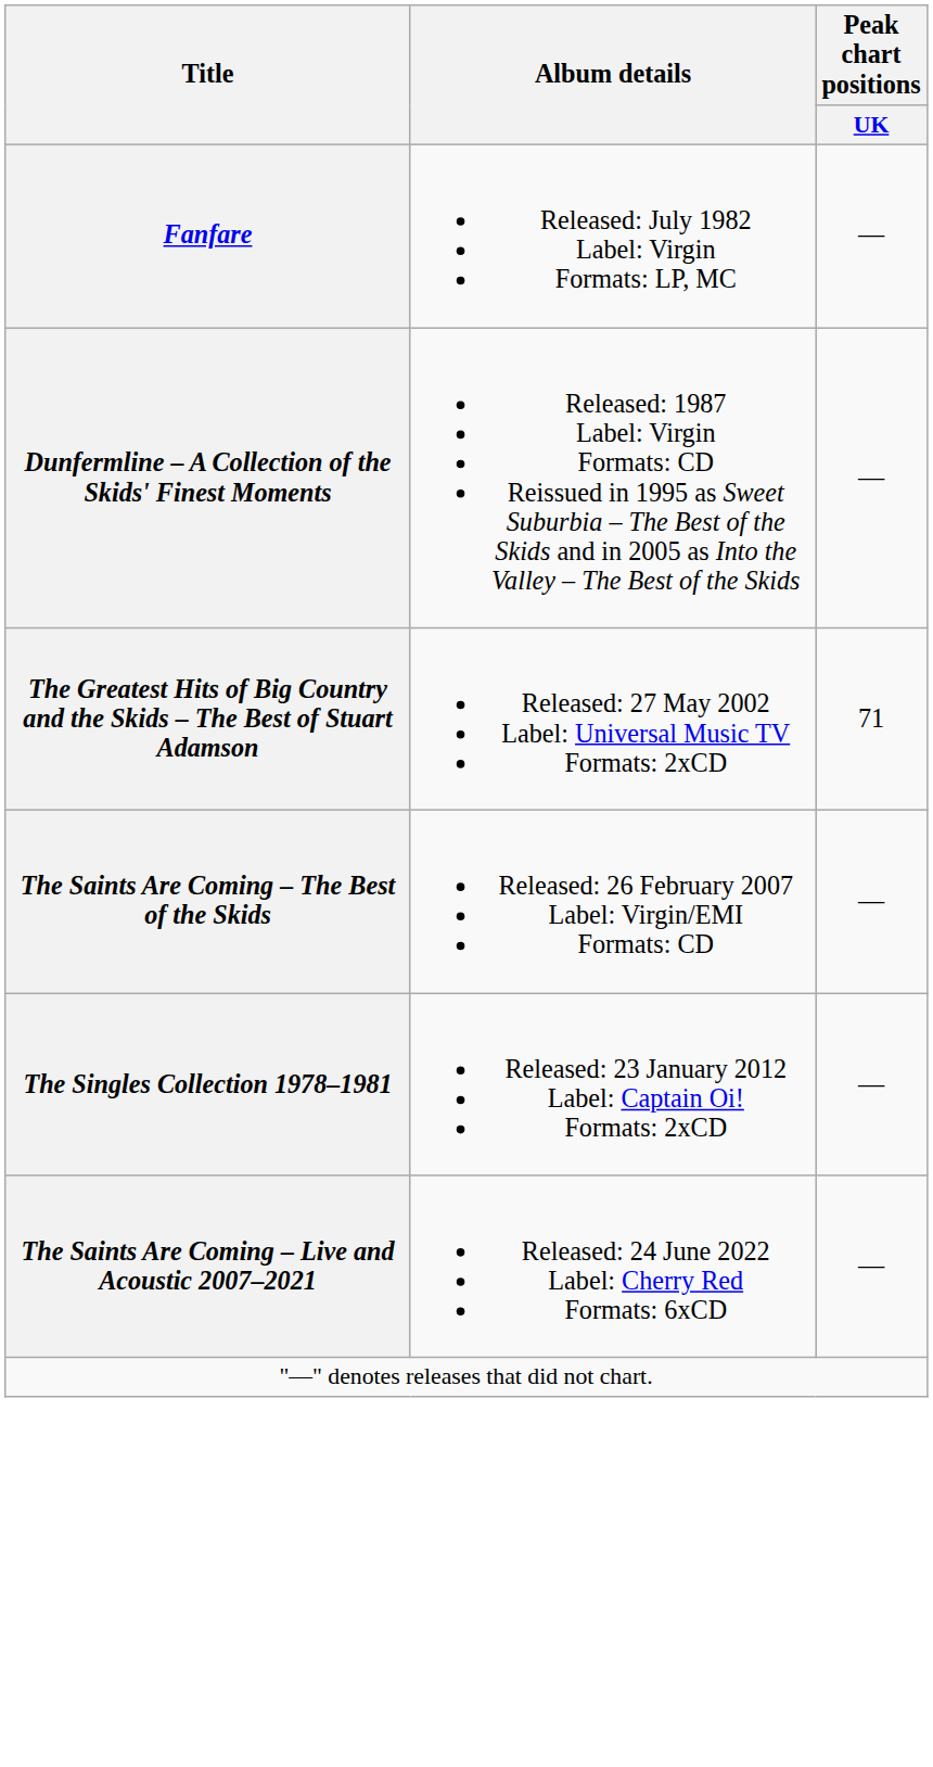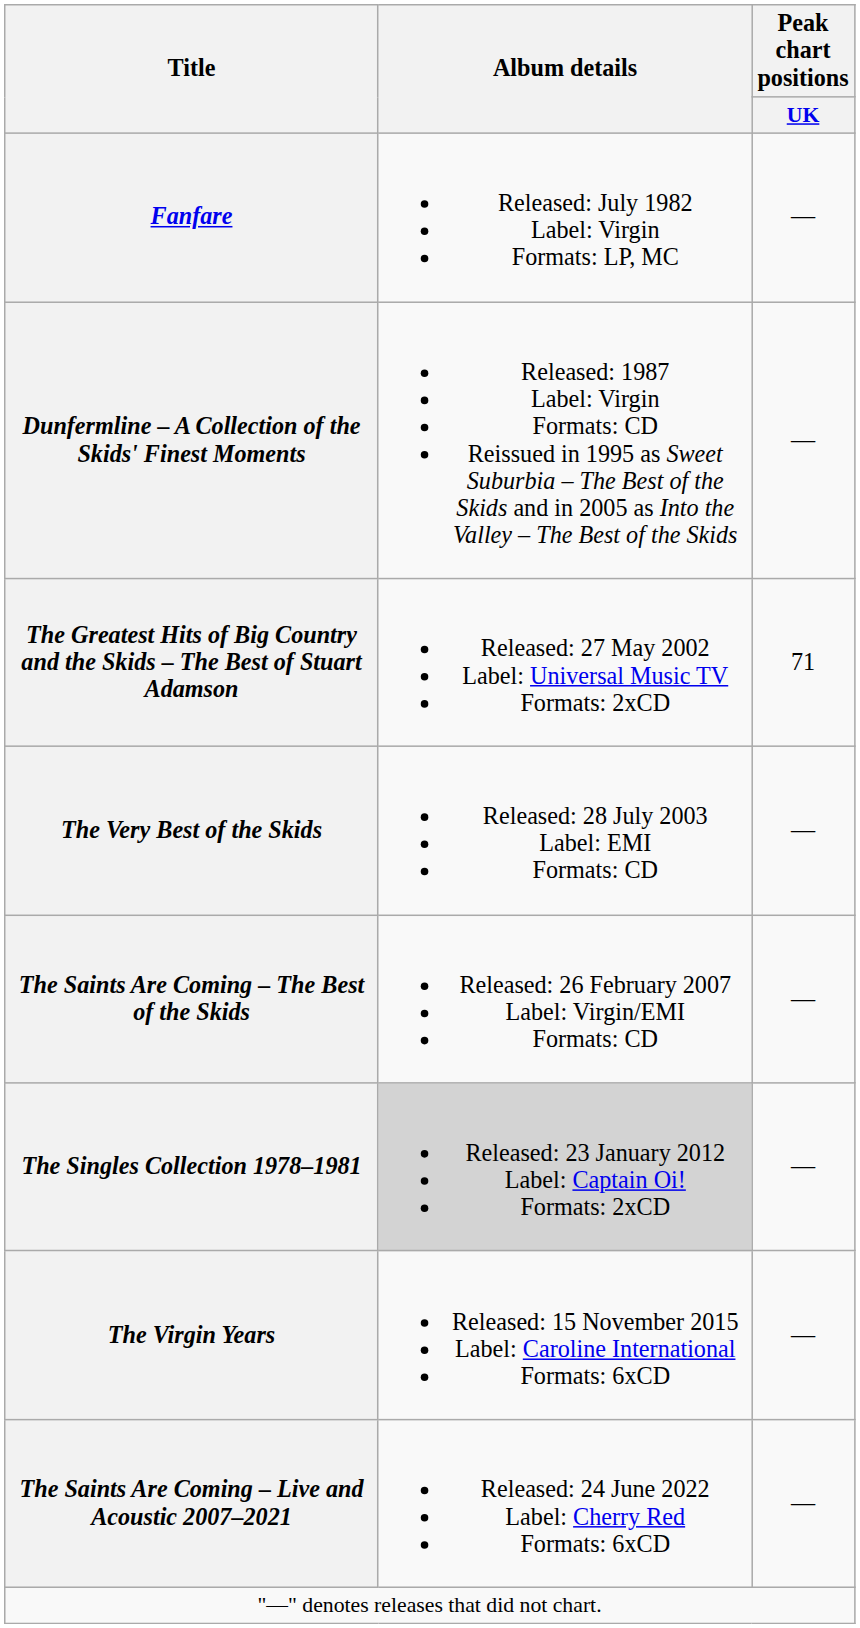 <table class="wikitable plainrowheaders" style="text-align:center;">
 <tr>
 <th rowspan="2" scope="col" style="width:15em;">Title</th>
 <th rowspan="2" scope="col" style="width:15em;">Album details</th>
 <th>Peak chart positions</th>
 </tr>
 <tr>
 <th scope="col" style="width:2em;font-size:90%;"><a href='#'>UK</a><br></th>
 </tr>
 <tr>
 <th scope="row"><em><a href='#'>Fanfare</a></em></th>
 <td><br><ul><li>Released: July 1982</li><li>Label: Virgin</li><li>Formats: LP, MC</li></ul></td>
 <td>—</td>
 </tr>
 <tr>
 <th scope="row"><em>Dunfermline – A Collection of the Skids' Finest Moments</em></th>
 <td><br><ul><li>Released: 1987</li><li>Label: Virgin</li><li>Formats: CD</li><li>Reissued in 1995 as <em>Sweet Suburbia – The Best of the Skids</em> and in 2005 as <em>Into the Valley – The Best of the Skids</em></li></ul></td>
 <td>—</td>
 </tr>
 <tr>
 <th scope="row"><em>The Greatest Hits of Big Country and the Skids – The Best of Stuart Adamson</em></th>
 <td><br><ul><li>Released: 27 May 2002</li><li>Label: <a href='#'>Universal Music TV</a></li><li>Formats: 2xCD</li></ul></td>
 <td>71</td>
 </tr>
 <tr>
+<th scope="row"><em>The Very Best of the Skids</em></th>
+<td><br><ul><li>Released: 28 July 2003</li><li>Label: EMI</li><li>Formats: CD</li></ul></td>
+<td>—</td>
+</tr>
+<tr>
 <th scope="row"><em>The Saints Are Coming – The Best of the Skids</em></th>
 <td><br><ul><li>Released: 26 February 2007</li><li>Label: Virgin/EMI</li><li>Formats: CD</li></ul></td>
 <td>—</td>
 </tr>
 <tr>
 <th scope="row"><em>The Singles Collection 1978–1981</em></th>
-<td><br><ul><li>Released: 23 January 2012</li><li>Label: <a href='#'>Captain Oi!</a></li><li>Formats: 2xCD</li></ul></td>
+<td style="background: lightgrey;"><br><ul><li>Released: 23 January 2012</li><li>Label: <a href='#'>Captain Oi!</a></li><li>Formats: 2xCD</li></ul></td>
+<td>—</td>
+</tr>
+<tr>
+<th scope="row"><em>The Virgin Years</em></th>
+<td><br><ul><li>Released: 15 November 2015</li><li>Label: <a href='#'>Caroline International</a></li><li>Formats: 6xCD</li></ul></td>
 <td>—</td>
 </tr>
 <tr>
 <th scope="row"><em>The Saints Are Coming – Live and Acoustic 2007–2021</em></th>
 <td><br><ul><li>Released: 24 June 2022</li><li>Label: <a href='#'>Cherry Red</a></li><li>Formats: 6xCD</li></ul></td>
 <td>—</td>
 </tr>
 <tr>
 <td colspan="3" style="font-size:90%">"—" denotes releases that did not chart.</td>
 </tr>
 </table>
